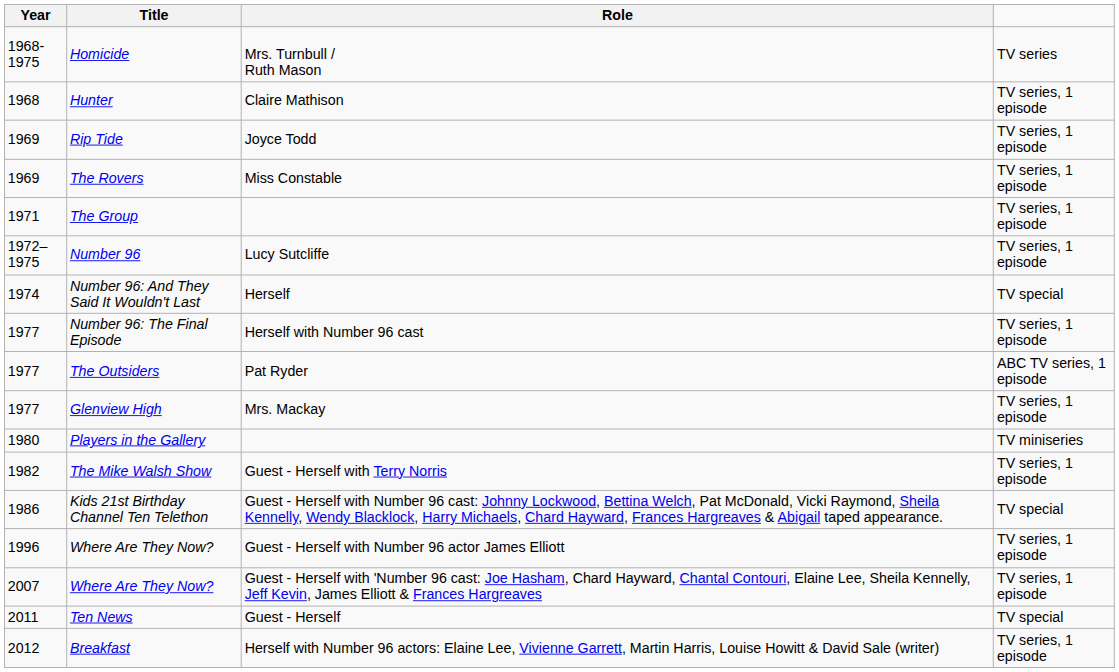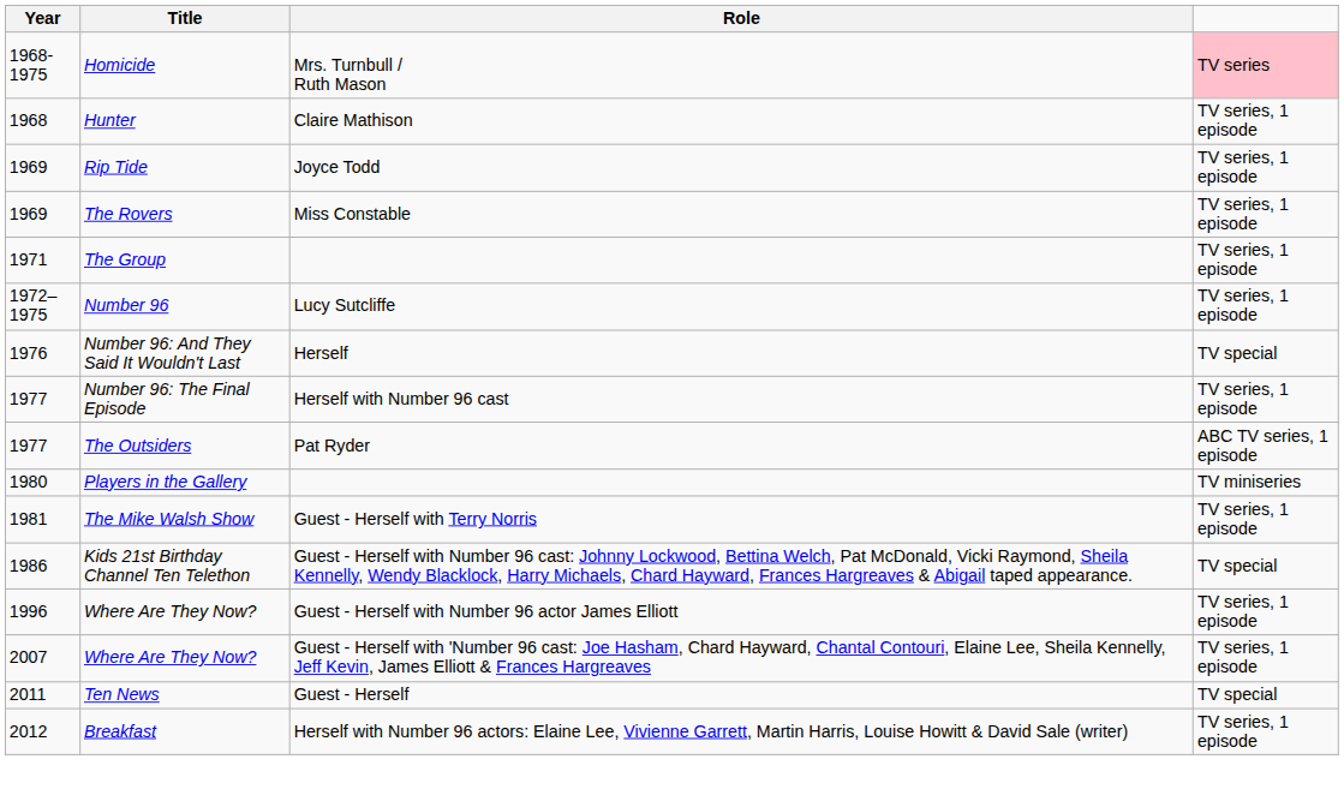 <table class="wikitable">
 <tr>
 <th>Year</th>
 <th>Title</th>
 <th>Role</th>
 </tr>
 <tr>
 <td>1968-1975</td>
 <td><em><a href='#'>Homicide</a></em></td>
 <td><br>Mrs. Turnbull /<br>Ruth Mason</td>
-<td>TV series</td>
+<td style="background: pink;">TV series</td>
 </tr>
 <tr>
 <td>1968</td>
 <td><em><a href='#'>Hunter</a></em></td>
 <td>Claire Mathison</td>
 <td>TV series, 1 episode</td>
 </tr>
 <tr>
 <td>1969</td>
 <td><em><a href='#'>Rip Tide</a></em></td>
 <td>Joyce Todd</td>
 <td>TV series, 1 episode</td>
 </tr>
 <tr>
 <td>1969</td>
 <td><em><a href='#'>The Rovers</a></em></td>
 <td>Miss Constable</td>
 <td>TV series, 1 episode</td>
 </tr>
 <tr>
 <td>1971</td>
 <td><em><a href='#'>The Group</a></em></td>
 <td></td>
 <td>TV series, 1 episode</td>
 </tr>
 <tr>
 <td>1972–1975</td>
 <td><em><a href='#'>Number 96</a></em></td>
 <td>Lucy Sutcliffe</td>
 <td>TV series, 1 episode</td>
 </tr>
 <tr>
-<td>1974</td>
+<td>1976</td>
 <td><em>Number 96: And They Said It Wouldn't Last</em></td>
 <td>Herself</td>
 <td>TV special</td>
 </tr>
 <tr>
 <td>1977</td>
 <td><em>Number 96: The Final Episode</em></td>
 <td>Herself with Number 96 cast</td>
 <td>TV series, 1 episode</td>
 </tr>
 <tr>
 <td>1977</td>
 <td><em><a href='#'>The Outsiders</a></em></td>
 <td>Pat Ryder</td>
 <td>ABC TV series, 1 episode</td>
 </tr>
 <tr>
-<td>1977</td>
-<td><em><a href='#'>Glenview High</a></em></td>
-<td>Mrs. Mackay</td>
-<td>TV series, 1 episode</td>
-</tr>
-<tr>
 <td>1980</td>
 <td><em><a href='#'>Players in the Gallery</a></em></td>
 <td></td>
 <td>TV miniseries</td>
 </tr>
 <tr>
-<td>1982</td>
+<td>1981</td>
 <td><em><a href='#'>The Mike Walsh Show</a></em></td>
 <td>Guest - Herself with <a href='#'>Terry Norris</a></td>
 <td>TV series, 1 episode</td>
 </tr>
 <tr>
 <td>1986</td>
 <td><em>Kids 21st Birthday Channel Ten Telethon</em></td>
 <td>Guest - Herself with Number 96 cast: <a href='#'>Johnny Lockwood</a>, <a href='#'>Bettina Welch</a>, Pat McDonald, Vicki Raymond, <a href='#'>Sheila Kennelly</a>, <a href='#'>Wendy Blacklock</a>, <a href='#'>Harry Michaels</a>, <a href='#'>Chard Hayward</a>, <a href='#'>Frances Hargreaves</a> & <a href='#'>Abigail</a> taped appearance.</td>
 <td>TV special</td>
 </tr>
 <tr>
 <td>1996</td>
 <td><em>Where Are They Now?</em></td>
 <td>Guest - Herself with Number 96 actor James Elliott</td>
 <td>TV series, 1 episode</td>
 </tr>
 <tr>
 <td>2007</td>
 <td><em><a href='#'>Where Are They Now?</a></em></td>
 <td>Guest - Herself with 'Number 96 cast: <a href='#'>Joe Hasham</a>, Chard Hayward, <a href='#'>Chantal Contouri</a>, Elaine Lee, Sheila Kennelly, <a href='#'>Jeff Kevin</a>, James Elliott & <a href='#'>Frances Hargreaves</a></td>
 <td>TV series, 1 episode</td>
 </tr>
 <tr>
 <td>2011</td>
 <td><em><a href='#'>Ten News</a></em></td>
 <td>Guest - Herself</td>
 <td>TV special</td>
 </tr>
 <tr>
 <td>2012</td>
 <td><em><a href='#'>Breakfast</a></em></td>
 <td>Herself with Number 96 actors: Elaine Lee, <a href='#'>Vivienne Garrett</a>, Martin Harris, Louise Howitt & David Sale (writer)</td>
 <td>TV series, 1 episode</td>
 </tr>
 </table>
